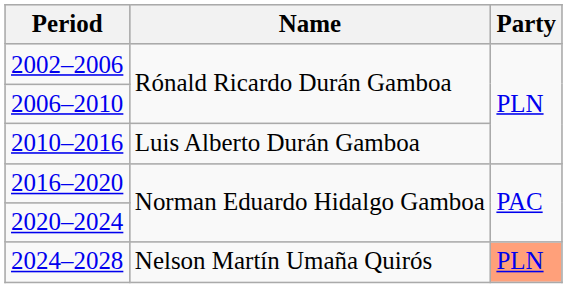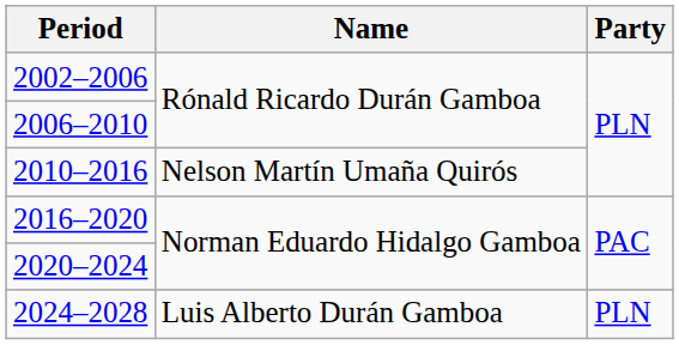 <table class="wikitable" style="margin:auto">
 <tr>
 <th>Period</th>
 <th>Name</th>
 <th>Party</th>
 </tr>
 <tr>
 <td><a href='#'>2002–2006</a></td>
 <td rowspan="2">Rónald Ricardo Durán Gamboa</td>
 <td rowspan="3"> <a href='#'>PLN</a></td>
 </tr>
 <tr>
 <td><a href='#'>2006–2010</a></td>
 </tr>
 <tr>
 <td><a href='#'>2010–2016</a></td>
-<td>Luis Alberto Durán Gamboa</td>
+<td>Nelson Martín Umaña Quirós</td>
 </tr>
 <tr>
 <td><a href='#'>2016–2020</a></td>
 <td rowspan="2">Norman Eduardo Hidalgo Gamboa</td>
 <td rowspan="2"> <a href='#'>PAC</a></td>
 </tr>
 <tr>
 <td><a href='#'>2020–2024</a></td>
 </tr>
 <tr>
 <td><a href='#'>2024–2028</a></td>
-<td>Nelson Martín Umaña Quirós</td>
-<td style="background: lightsalmon;"> <a href='#'>PLN</a></td>
+<td>Luis Alberto Durán Gamboa</td>
+<td> <a href='#'>PLN</a></td>
 </tr>
 </table>
